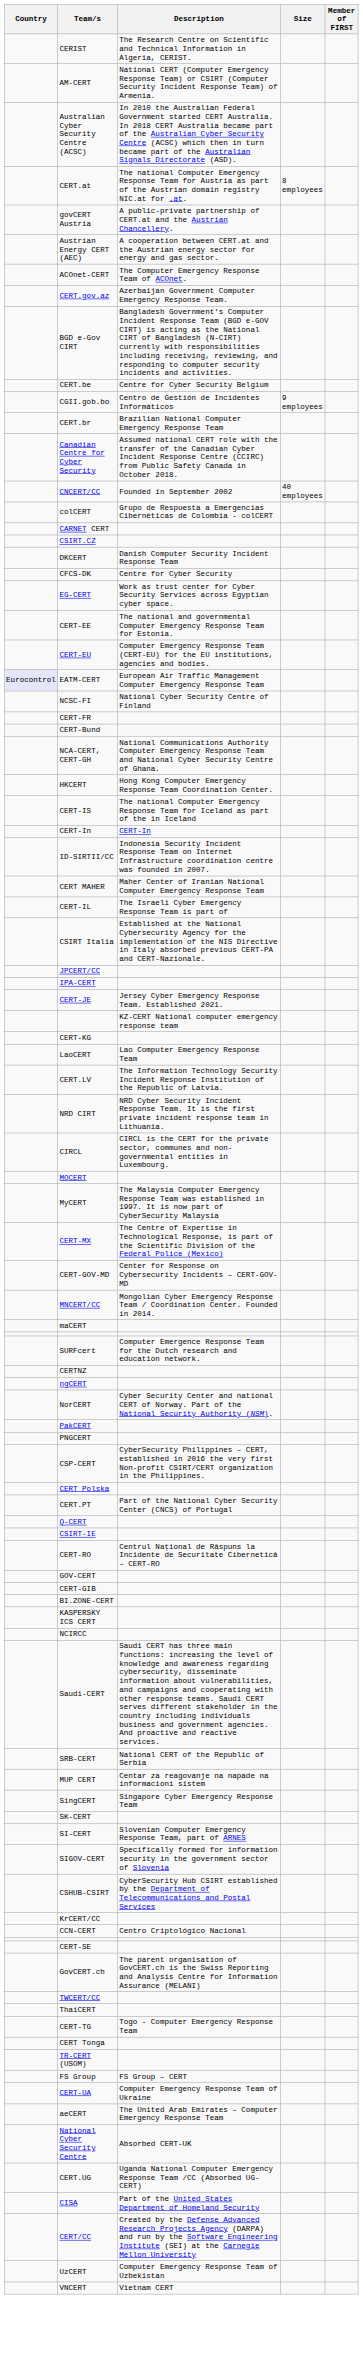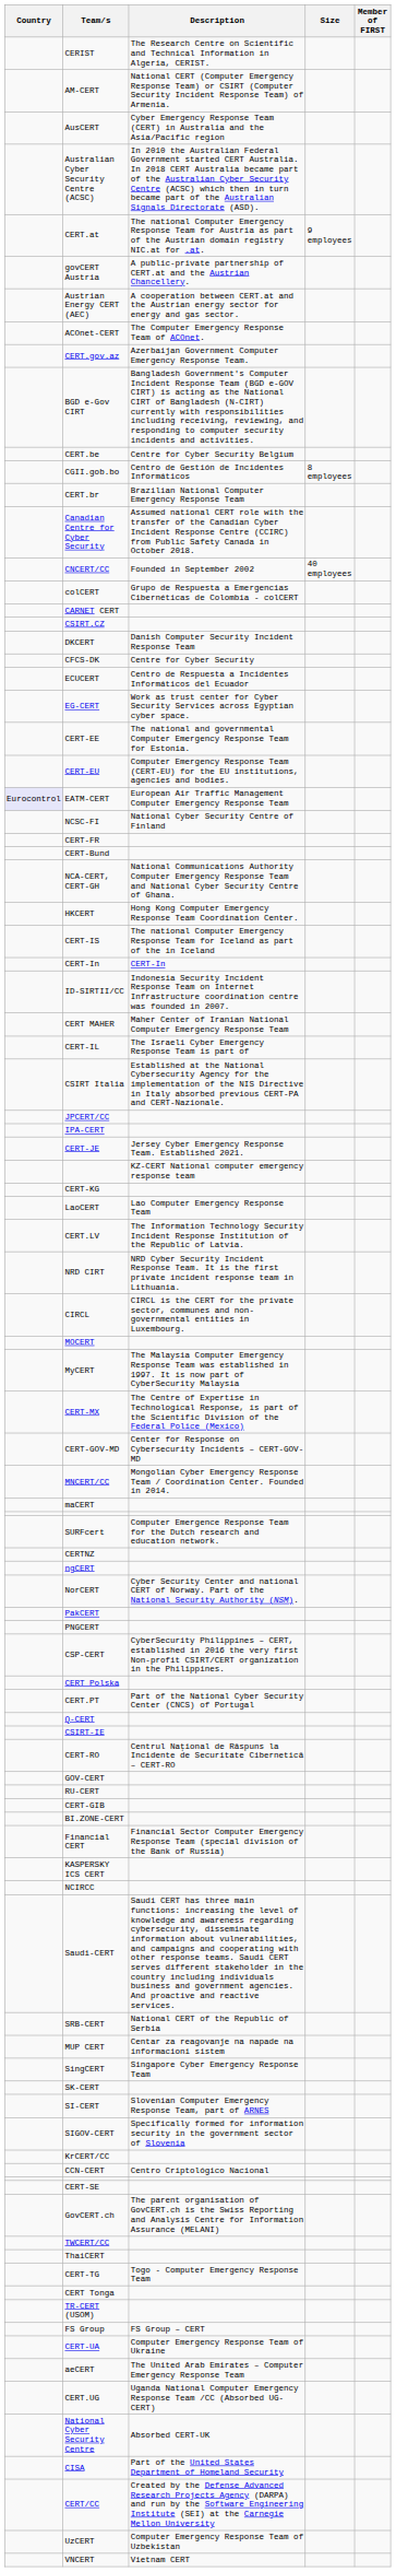 <table class="wikitable">
 <tr>
 <th>Country</th>
 <th>Team/s</th>
 <th>Description</th>
 <th>Size</th>
 <th>Member of FIRST</th>
 </tr>
 <tr>
 <td></td>
 <td>CERIST</td>
 <td>The Research Centre on Scientific and Technical Information in Algeria, CERIST.</td>
 <td></td>
 <td></td>
 </tr>
 <tr>
 <td></td>
 <td>AM-CERT</td>
 <td>National CERT (Computer Emergency Response Team) or CSIRT (Computer Security Incident Response Team) of Armenia.</td>
 <td></td>
 <td></td>
 </tr>
 <tr>
 <td></td>
+<td>AusCERT</td>
+<td>Cyber Emergency Response Team (CERT) in Australia and the Asia/Pacific region</td>
+<td></td>
+<td></td>
+</tr>
+<tr>
+<td></td>
 <td>Australian Cyber Security Centre (ACSC)</td>
 <td>In 2010 the Australian Federal Government started CERT Australia. In 2018 CERT Australia became part of the <a href='#'>Australian Cyber Security Centre</a> (ACSC) which then in turn became part of the <a href='#'>Australian Signals Directorate</a> (ASD).</td>
 <td></td>
 <td></td>
 </tr>
 <tr>
 <td></td>
 <td>CERT.at</td>
 <td>The national Computer Emergency Response Team for Austria as part of the Austrian domain registry NIC.at for <a href='#'>.at</a>.</td>
-<td>8 employees</td>
+<td>9 employees</td>
 <td></td>
 </tr>
 <tr>
 <td></td>
 <td>govCERT  Austria</td>
 <td>A public-private partnership of CERT.at and the <a href='#'>Austrian Chancellery</a>.</td>
 <td></td>
 <td></td>
 </tr>
 <tr>
 <td></td>
 <td>Austrian Energy CERT (AEC)</td>
 <td>A cooperation between CERT.at and the Austrian energy sector for energy and gas sector.</td>
 <td></td>
 <td></td>
 </tr>
 <tr>
 <td></td>
 <td>ACOnet-CERT</td>
 <td>The Computer Emergency Response Team of <a href='#'>ACOnet</a>.</td>
 <td></td>
 <td></td>
 </tr>
 <tr>
 <td></td>
 <td><a href='#'>CERT.gov.az</a></td>
 <td>Azerbaijan Government Computer Emergency Response Team.</td>
 <td></td>
 <td></td>
 </tr>
 <tr>
 <td></td>
 <td>BGD e-Gov CIRT</td>
 <td>Bangladesh Government's Computer Incident Response Team (BGD e-GOV CIRT) is acting as the National CIRT of Bangladesh (N-CIRT) currently with responsibilities including receiving, reviewing, and responding to computer security incidents and activities.</td>
 <td></td>
 <td></td>
 </tr>
 <tr>
 <td></td>
 <td>CERT.be</td>
 <td>Centre for Cyber Security Belgium</td>
 <td></td>
 <td></td>
 </tr>
 <tr>
 <td></td>
 <td>CGII.gob.bo</td>
 <td>Centro de Gestión de Incidentes Informáticos</td>
-<td>9 employees</td>
+<td>8 employees</td>
 <td></td>
 </tr>
 <tr>
 <td></td>
 <td>CERT.br</td>
 <td>Brazilian National Computer Emergency Response Team</td>
 <td></td>
 <td></td>
 </tr>
 <tr>
 <td></td>
 <td><a href='#'>Canadian Centre for Cyber Security</a></td>
 <td>Assumed national CERT role with the transfer of the Canadian Cyber Incident Response Centre (CCIRC) from Public Safety Canada in October 2018.</td>
 <td></td>
 <td></td>
 </tr>
 <tr>
 <td></td>
 <td><a href='#'>CNCERT/CC</a></td>
 <td>Founded in September 2002</td>
 <td>40 employees</td>
 <td></td>
 </tr>
 <tr>
 <td></td>
 <td>colCERT</td>
 <td>Grupo de Respuesta a Emergencias Cibernéticas de Colombia - colCERT</td>
 <td></td>
 <td></td>
 </tr>
 <tr>
 <td></td>
 <td><a href='#'>CARNET</a> CERT</td>
 <td></td>
 <td></td>
 <td></td>
 </tr>
 <tr>
 <td></td>
 <td><a href='#'>CSIRT.CZ</a></td>
 <td></td>
 <td></td>
 <td></td>
 </tr>
 <tr>
 <td></td>
 <td>DKCERT</td>
 <td>Danish Computer Security Incident Response Team</td>
 <td></td>
 <td></td>
 </tr>
 <tr>
 <td></td>
 <td>CFCS-DK</td>
 <td>Centre for Cyber Security</td>
+<td></td>
+<td></td>
+</tr>
+<tr>
+<td></td>
+<td>ECUCERT</td>
+<td>Centro de Respuesta a Incidentes Informáticos del Ecuador</td>
 <td></td>
 <td></td>
 </tr>
 <tr>
 <td></td>
 <td><a href='#'>EG-CERT</a></td>
 <td>Work as trust center for Cyber Security Services across Egyptian cyber space.</td>
 <td></td>
 <td></td>
 </tr>
 <tr>
 <td></td>
 <td>CERT-EE</td>
 <td>The national and governmental Computer Emergency Response Team for Estonia.</td>
 <td></td>
 <td></td>
 </tr>
 <tr>
 <td></td>
 <td><a href='#'>CERT-EU</a></td>
 <td>Computer Emergency Response Team (CERT-EU) for the EU institutions, agencies and bodies.</td>
 <td></td>
 <td></td>
 </tr>
 <tr>
 <td style="background: lavender;">Eurocontrol</td>
 <td>EATM-CERT</td>
 <td>European Air Traffic Management Computer Emergency Response Team</td>
 <td></td>
 <td></td>
 </tr>
 <tr>
 <td></td>
 <td>NCSC-FI</td>
 <td>National Cyber Security Centre of Finland</td>
 <td></td>
 <td></td>
 </tr>
 <tr>
 <td></td>
 <td>CERT-FR</td>
 <td></td>
 <td></td>
 <td></td>
 </tr>
 <tr>
 <td></td>
 <td>CERT-Bund</td>
 <td></td>
 <td></td>
 <td></td>
 </tr>
 <tr>
 <td></td>
 <td>NCA-CERT, CERT-GH</td>
 <td>National Communications Authority Computer Emergency Response Team and National Cyber Security Centre of Ghana.</td>
 <td></td>
 </tr>
 <tr>
 <td></td>
 <td>HKCERT</td>
 <td>Hong Kong Computer Emergency Response Team Coordination Center.</td>
 <td></td>
 <td></td>
 </tr>
 <tr>
 <td></td>
 <td>CERT-IS</td>
 <td>The national Computer Emergency Response Team for Iceland as part of the  in Iceland</td>
 <td></td>
 <td></td>
 </tr>
 <tr>
 <td></td>
 <td>CERT-In</td>
 <td><a href='#'>CERT-In</a></td>
 <td></td>
 <td></td>
 </tr>
 <tr>
 <td></td>
 <td>ID-SIRTII/CC</td>
 <td>Indonesia Security Incident Response Team on Internet Infrastructure coordination centre was founded in 2007.</td>
 <td></td>
 <td></td>
 </tr>
 <tr>
 <td></td>
 <td>CERT MAHER</td>
 <td>Maher Center of Iranian National Computer Emergency Response Team</td>
 <td></td>
 <td></td>
 </tr>
 <tr>
 <td></td>
 <td>CERT-IL</td>
 <td>The Israeli Cyber Emergency Response Team is part of </td>
 <td></td>
 <td></td>
 </tr>
 <tr>
 <td></td>
 <td>CSIRT Italia</td>
 <td>Established at the National Cybersecurity Agency for the implementation of the NIS Directive in Italy absorbed previous CERT-PA and CERT-Nazionale.</td>
 <td></td>
 <td></td>
 </tr>
 <tr>
 <td></td>
 <td><a href='#'>JPCERT/CC</a></td>
 <td></td>
 <td></td>
 <td></td>
 </tr>
 <tr>
 <td></td>
 <td><a href='#'>IPA-CERT</a></td>
 <td></td>
 <td></td>
 <td></td>
 </tr>
 <tr>
 <td></td>
 <td><a href='#'>CERT-JE</a></td>
 <td>Jersey Cyber Emergency Response Team. Established 2021.</td>
 <td></td>
 <td></td>
 </tr>
 <tr>
 <td></td>
 <td></td>
 <td>KZ-CERT National сomputer emergency response team</td>
 <td></td>
 <td></td>
 </tr>
 <tr>
 <td></td>
 <td>CERT-KG</td>
 <td></td>
 <td></td>
 <td></td>
 </tr>
 <tr>
 <td></td>
 <td>LaoCERT</td>
 <td>Lao Computer Emergency Response Team</td>
 <td></td>
 <td></td>
 </tr>
 <tr>
 <td></td>
 <td>CERT.LV</td>
 <td>The Information Technology Security Incident Response Institution of the Republic of Latvia.</td>
 <td></td>
 <td></td>
 </tr>
 <tr>
 <td></td>
 <td>NRD CIRT</td>
 <td>NRD Cyber Security Incident Response Team. It is the first private incident response team in Lithuania.</td>
 <td></td>
 <td></td>
 </tr>
 <tr>
 <td></td>
 <td>CIRCL</td>
 <td>CIRCL is the CERT for the private sector, communes and non-governmental entities in Luxembourg.</td>
 <td></td>
 <td></td>
 </tr>
 <tr>
 <td></td>
 <td><a href='#'>MOCERT</a></td>
 <td></td>
 <td></td>
 <td></td>
 </tr>
 <tr>
 <td></td>
 <td>MyCERT</td>
 <td>The Malaysia Computer Emergency Response Team was established in 1997. It is now part of CyberSecurity Malaysia</td>
 <td></td>
 <td></td>
 </tr>
 <tr>
 <td></td>
 <td><a href='#'>CERT-MX</a></td>
 <td>The Centre of Expertise in Technological Response, is part of the Scientific Division of the <a href='#'>Federal Police (Mexico)</a></td>
 <td></td>
 <td></td>
 </tr>
 <tr>
 <td></td>
 <td>CERT-GOV-MD</td>
 <td>Center for Response on Cybersecurity Incidents – CERT-GOV-MD</td>
 <td></td>
 <td></td>
 </tr>
 <tr>
 <td></td>
 <td><a href='#'>MNCERT/CC</a></td>
 <td>Mongolian Cyber Emergency Response Team / Coordination Center. Founded in 2014.</td>
 <td></td>
 <td></td>
 </tr>
 <tr>
 <td></td>
 <td>maCERT</td>
 <td></td>
 <td></td>
 <td></td>
 </tr>
 <tr>
 <td></td>
 <td></td>
 <td></td>
 <td></td>
 <td></td>
 </tr>
 <tr>
 <td></td>
 <td>SURFcert</td>
 <td>Computer Emergence Response Team for the Dutch research and education network.</td>
 <td></td>
 <td></td>
 </tr>
 <tr>
 <td></td>
 <td>CERTNZ</td>
 <td></td>
 <td></td>
 <td></td>
 </tr>
 <tr>
 <td></td>
 <td><a href='#'>ngCERT</a></td>
 <td></td>
 <td></td>
 <td></td>
 </tr>
 <tr>
 <td></td>
 <td>NorCERT</td>
 <td>Cyber Security Center and national CERT of Norway. Part of the <a href='#'>National Security Authority (<em>NSM</em>)</a>.</td>
 <td></td>
 <td></td>
 </tr>
 <tr>
 <td></td>
 <td><a href='#'>PakCERT</a></td>
 <td></td>
 <td></td>
 <td></td>
 </tr>
 <tr>
 <td></td>
 <td>PNGCERT</td>
 <td></td>
 <td></td>
 <td></td>
 </tr>
 <tr>
 <td></td>
 <td>CSP-CERT</td>
 <td>CyberSecurity Philippines – CERT, established in 2016 the very first Non-profit CSIRT/CERT organization in the Philippines.</td>
 <td></td>
 <td></td>
 </tr>
 <tr>
 <td></td>
 <td><a href='#'>CERT Polska</a></td>
 <td></td>
 <td></td>
 <td></td>
 </tr>
 <tr>
 <td></td>
 <td>CERT.PT</td>
 <td>Part of the National Cyber Security Center (CNCS) of Portugal</td>
 <td></td>
 <td></td>
 </tr>
 <tr>
 <td></td>
 <td><a href='#'>Q-CERT</a></td>
 <td></td>
 <td></td>
 <td></td>
 </tr>
 <tr>
 <td></td>
 <td><a href='#'>CSIRT-IE</a></td>
 <td></td>
 <td></td>
 <td></td>
 </tr>
 <tr>
 <td></td>
 <td>CERT-RO</td>
 <td>Centrul Naţional de Răspuns la Incidente de Securitate Cibernetică – CERT-RO</td>
 <td></td>
 <td></td>
 </tr>
 <tr>
 <td></td>
 <td>GOV-CERT</td>
 <td></td>
 <td></td>
 <td></td>
 </tr>
 <tr>
 <td></td>
+<td>RU-CERT</td>
+<td></td>
+<td></td>
+<td></td>
+</tr>
+<tr>
+<td></td>
 <td>CERT-GIB</td>
 <td></td>
 <td></td>
 <td></td>
 </tr>
 <tr>
 <td></td>
 <td>BI.ZONE-CERT</td>
 <td></td>
+<td></td>
+<td></td>
+</tr>
+<tr>
+<td></td>
+<td>Financial CERT</td>
+<td>Financial Sector Computer Emergency Response Team (special division of the Bank of Russia)</td>
 <td></td>
 <td></td>
 </tr>
 <tr>
 <td></td>
 <td>KASPERSKY ICS CERT</td>
 <td></td>
 <td></td>
 <td></td>
 </tr>
 <tr>
 <td></td>
 <td>NCIRCC</td>
 <td></td>
 <td></td>
 <td></td>
 </tr>
 <tr>
 <td></td>
 <td>Saudi-CERT</td>
 <td>Saudi CERT has three main functions: increasing the level of knowledge and awareness regarding cybersecurity, disseminate information about vulnerabilities, and campaigns and cooperating with other response teams. Saudi CERT serves different stakeholder in the country including individuals business and government agencies. And proactive and reactive services.</td>
 <td></td>
 <td></td>
 </tr>
 <tr>
 <td></td>
 <td>SRB-CERT</td>
 <td>National CERT of the Republic of Serbia</td>
 <td></td>
 <td></td>
 </tr>
 <tr>
 <td></td>
 <td>MUP CERT</td>
 <td>Centar za reagovanje na napade na informacioni sistem</td>
 <td></td>
 <td></td>
 </tr>
 <tr>
 <td></td>
 <td>SingCERT</td>
 <td>Singapore Cyber Emergency Response Team</td>
 <td></td>
 <td></td>
 </tr>
 <tr>
 <td></td>
 <td>SK-CERT</td>
 <td></td>
 <td></td>
 <td></td>
 </tr>
 <tr>
 <td></td>
 <td>SI-CERT</td>
 <td>Slovenian Computer Emergency Response Team, part of <a href='#'>ARNES</a></td>
 <td></td>
 <td></td>
 </tr>
 <tr>
 <td></td>
 <td>SIGOV-CERT</td>
 <td>Specifically formed for information security in the government sector of <a href='#'>Slovenia</a></td>
-<td></td>
-<td></td>
-</tr>
-<tr>
-<td></td>
-<td>CSHUB-CSIRT</td>
-<td>CyberSecurity Hub CSIRT established by the <a href='#'>Department of Telecommunications and Postal Services</a></td>
 <td></td>
 <td></td>
 </tr>
 <tr>
 <td></td>
 <td>KrCERT/CC</td>
 <td></td>
 <td></td>
 <td></td>
 </tr>
 <tr>
 <td></td>
 <td>CCN-CERT</td>
 <td>Centro Criptológico Nacional</td>
 <td></td>
 <td></td>
 </tr>
 <tr>
 <td></td>
 <td></td>
 <td></td>
 <td></td>
 <td></td>
 </tr>
 <tr>
 <td></td>
 <td>CERT-SE</td>
 <td></td>
 <td></td>
 <td></td>
 </tr>
 <tr>
 <td></td>
 <td>GovCERT.ch</td>
 <td>The parent organisation of GovCERT.ch is the Swiss Reporting and Analysis Centre for Information Assurance (MELANI)</td>
 <td></td>
 <td></td>
 </tr>
 <tr>
 <td></td>
 <td><a href='#'>TWCERT/CC</a></td>
 <td></td>
 <td></td>
 <td></td>
 </tr>
 <tr>
 <td></td>
 <td>ThaiCERT</td>
 <td></td>
 <td></td>
 <td></td>
 </tr>
 <tr>
 <td></td>
 <td>CERT-TG</td>
 <td>Togo - Computer Emergency Response Team</td>
 <td></td>
 <td></td>
 </tr>
 <tr>
 <td></td>
 <td>CERT Tonga</td>
 <td></td>
 <td></td>
 <td></td>
 </tr>
 <tr>
 <td></td>
 <td><a href='#'>TR-CERT</a> (USOM)</td>
 <td></td>
 <td></td>
 <td></td>
 </tr>
 <tr>
 <td></td>
 <td>FS Group</td>
 <td>FS Group – CERT</td>
 <td></td>
 <td></td>
 </tr>
 <tr>
 <td></td>
 <td><a href='#'>CERT-UA</a></td>
 <td>Computer Emergency Response Team of Ukraine</td>
 <td></td>
 <td></td>
 </tr>
 <tr>
 <td></td>
 <td>aeCERT</td>
 <td>The United Arab Emirates – Computer Emergency Response Team</td>
 <td></td>
 <td></td>
 </tr>
 <tr>
 <td></td>
-<td><a href='#'>National Cyber Security Centre</a></td>
-<td>Absorbed CERT-UK</td>
+<td>CERT.UG</td>
+<td>Uganda National Computer Emergency Response Team /CC (Absorbed UG-CERT)</td>
 <td></td>
 <td></td>
 </tr>
 <tr>
 <td></td>
-<td>CERT.UG</td>
-<td>Uganda National Computer Emergency Response Team /CC (Absorbed UG-CERT)</td>
+<td><a href='#'>National Cyber Security Centre</a></td>
+<td>Absorbed CERT-UK</td>
 <td></td>
 <td></td>
 </tr>
 <tr>
 <td></td>
 <td><a href='#'>CISA</a></td>
 <td>Part of the <a href='#'>United States Department of Homeland Security</a></td>
 <td></td>
 <td></td>
 </tr>
 <tr>
 <td></td>
 <td><a href='#'>CERT/CC</a></td>
 <td>Created by the <a href='#'>Defense Advanced Research Projects Agency</a> (DARPA) and run by the <a href='#'>Software Engineering Institute</a> (SEI) at the <a href='#'>Carnegie Mellon University</a></td>
 <td></td>
 <td></td>
 </tr>
 <tr>
 <td></td>
 <td>UzCERT</td>
 <td>Computer Emergency Response Team of Uzbekistan</td>
 <td></td>
 <td></td>
 </tr>
 <tr>
 <td></td>
 <td>VNCERT</td>
 <td>Vietnam CERT</td>
 <td></td>
 <td></td>
 </tr>
 </table>
